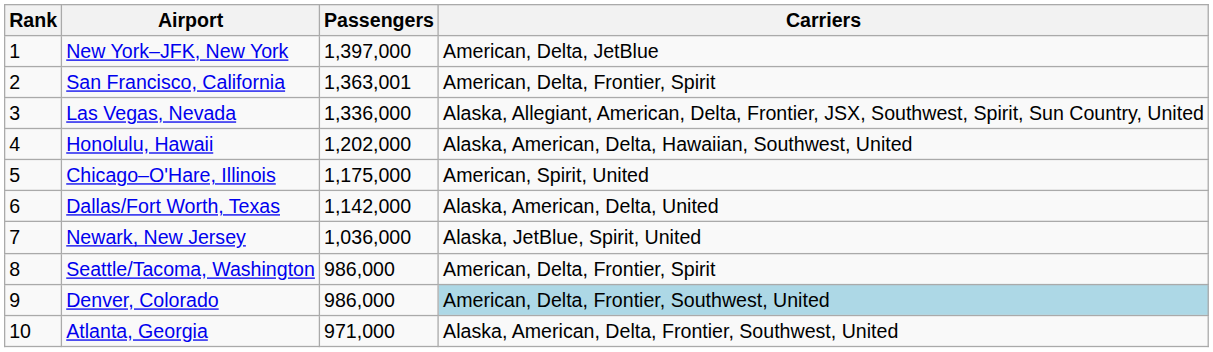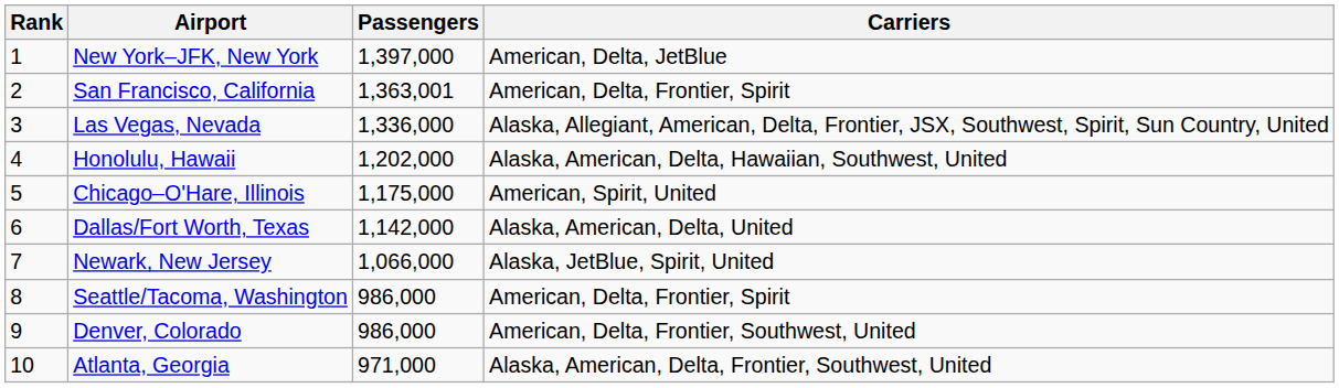 <table class="wikitable sortable" style="font-size: 95%" width= align=>
 <tr>
 <th>Rank</th>
 <th>Airport</th>
 <th>Passengers</th>
 <th>Carriers</th>
 </tr>
 <tr>
 <td>1</td>
 <td> <a href='#'>New York–JFK, New York</a></td>
 <td>1,397,000</td>
 <td>American, Delta, JetBlue</td>
 </tr>
 <tr>
 <td>2</td>
 <td> <a href='#'>San Francisco, California</a></td>
 <td>1,363,001</td>
 <td>American, Delta, Frontier, Spirit</td>
 </tr>
 <tr>
 <td>3</td>
 <td> <a href='#'>Las Vegas, Nevada</a></td>
 <td>1,336,000</td>
 <td>Alaska, Allegiant, American, Delta, Frontier, JSX, Southwest, Spirit, Sun Country, United</td>
 </tr>
 <tr>
 <td>4</td>
 <td> <a href='#'>Honolulu, Hawaii</a></td>
 <td>1,202,000</td>
 <td>Alaska, American, Delta, Hawaiian, Southwest, United</td>
 </tr>
 <tr>
 <td>5</td>
 <td> <a href='#'>Chicago–O'Hare, Illinois</a></td>
 <td>1,175,000</td>
 <td>American, Spirit, United</td>
 </tr>
 <tr>
 <td>6</td>
 <td> <a href='#'>Dallas/Fort Worth, Texas</a></td>
 <td>1,142,000</td>
 <td>Alaska, American, Delta, United</td>
 </tr>
 <tr>
 <td>7</td>
 <td> <a href='#'>Newark, New Jersey</a></td>
-<td>1,036,000</td>
+<td>1,066,000</td>
 <td>Alaska, JetBlue, Spirit, United</td>
 </tr>
 <tr>
 <td>8</td>
 <td> <a href='#'>Seattle/Tacoma, Washington</a></td>
 <td>986,000</td>
 <td>American, Delta, Frontier, Spirit</td>
 </tr>
 <tr>
 <td>9</td>
 <td> <a href='#'>Denver, Colorado</a></td>
 <td>986,000</td>
-<td style="background: lightblue;">American, Delta, Frontier, Southwest, United</td>
+<td>American, Delta, Frontier, Southwest, United</td>
 </tr>
 <tr>
 <td>10</td>
 <td> <a href='#'>Atlanta, Georgia</a></td>
 <td>971,000</td>
 <td>Alaska, American, Delta, Frontier, Southwest, United</td>
 </tr>
 </table>
